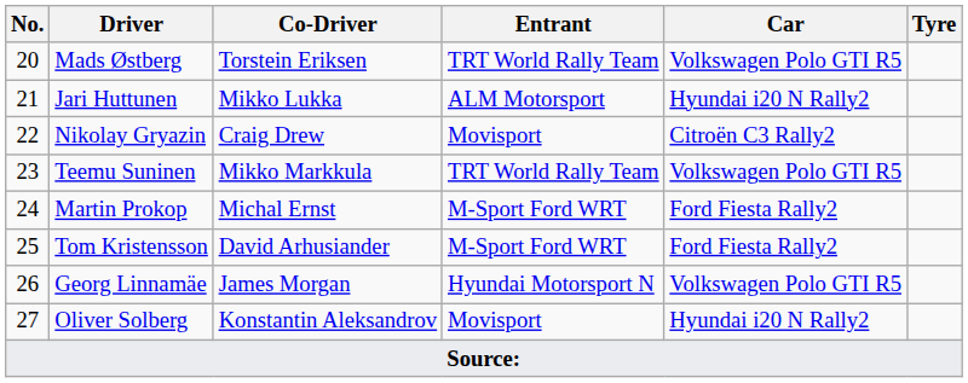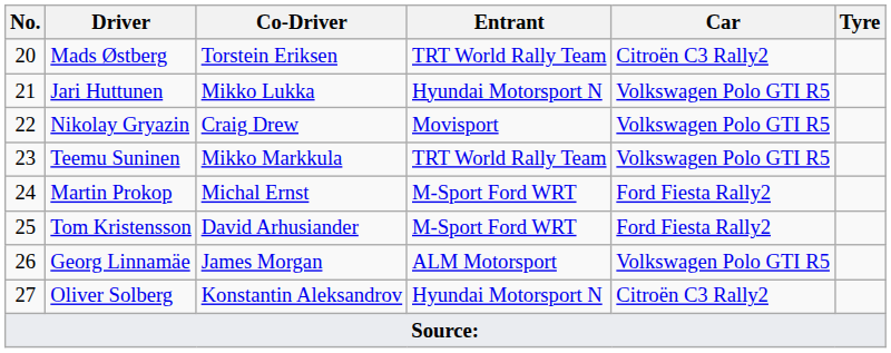 <table class="wikitable" style="font-size: 85%;">
 <tr>
 <th>No.</th>
 <th>Driver</th>
 <th>Co-Driver</th>
 <th>Entrant</th>
 <th>Car</th>
 <th>Tyre</th>
 </tr>
 <tr>
 <td align="center">20</td>
 <td> <a href='#'>Mads Østberg</a></td>
 <td> <a href='#'>Torstein Eriksen</a></td>
 <td> <a href='#'>TRT World Rally Team</a></td>
-<td><a href='#'>Volkswagen Polo GTI R5</a></td>
+<td><a href='#'>Citroën C3 Rally2</a></td>
 <td align="center"></td>
 </tr>
 <tr>
 <td align="center">21</td>
 <td> <a href='#'>Jari Huttunen</a></td>
 <td> <a href='#'>Mikko Lukka</a></td>
-<td> <a href='#'>ALM Motorsport</a></td>
-<td><a href='#'>Hyundai i20 N Rally2</a></td>
+<td> <a href='#'>Hyundai Motorsport N</a></td>
+<td><a href='#'>Volkswagen Polo GTI R5</a></td>
 <td align="center"></td>
 </tr>
 <tr>
 <td align="center">22</td>
 <td> <a href='#'>Nikolay Gryazin</a></td>
 <td> <a href='#'>Craig Drew</a></td>
 <td> <a href='#'>Movisport</a></td>
-<td><a href='#'>Citroën C3 Rally2</a></td>
+<td><a href='#'>Volkswagen Polo GTI R5</a></td>
 <td align="center"></td>
 </tr>
 <tr>
 <td align="center">23</td>
 <td> <a href='#'>Teemu Suninen</a></td>
 <td> <a href='#'>Mikko Markkula</a></td>
 <td> <a href='#'>TRT World Rally Team</a></td>
 <td><a href='#'>Volkswagen Polo GTI R5</a></td>
 <td align="center"></td>
 </tr>
 <tr>
 <td align="center">24</td>
 <td> <a href='#'>Martin Prokop</a></td>
 <td> <a href='#'>Michal Ernst</a></td>
 <td> <a href='#'>M-Sport Ford WRT</a></td>
 <td><a href='#'>Ford Fiesta Rally2</a></td>
 <td align="center"></td>
 </tr>
 <tr>
 <td align="center">25</td>
 <td> <a href='#'>Tom Kristensson</a></td>
 <td> <a href='#'>David Arhusiander</a></td>
 <td> <a href='#'>M-Sport Ford WRT</a></td>
 <td><a href='#'>Ford Fiesta Rally2</a></td>
 <td align="center"></td>
 </tr>
 <tr>
 <td align="center">26</td>
 <td> <a href='#'>Georg Linnamäe</a></td>
 <td> <a href='#'>James Morgan</a></td>
-<td> <a href='#'>Hyundai Motorsport N</a></td>
+<td> <a href='#'>ALM Motorsport</a></td>
 <td><a href='#'>Volkswagen Polo GTI R5</a></td>
 <td align="center"></td>
 </tr>
 <tr>
 <td align="center">27</td>
 <td> <a href='#'>Oliver Solberg</a></td>
 <td> <a href='#'>Konstantin Aleksandrov</a></td>
-<td> <a href='#'>Movisport</a></td>
-<td><a href='#'>Hyundai i20 N Rally2</a></td>
+<td> <a href='#'>Hyundai Motorsport N</a></td>
+<td><a href='#'>Citroën C3 Rally2</a></td>
 <td align="center"></td>
 </tr>
 <tr>
 <td colspan="6" style="background-color:#EAECF0;text-align:center"><strong>Source:</strong></td>
 </tr>
 </table>
